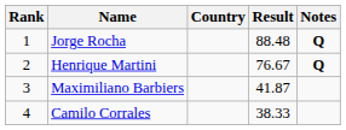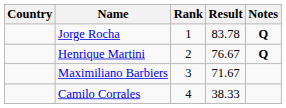 <table class="wikitable sortable" style="text-align:center;">
 <tr>
+<th>Country</th>
+<th>Name</th>
 <th>Rank</th>
-<th>Name</th>
-<th>Country</th>
 <th>Result</th>
 <th>Notes</th>
 </tr>
 <tr>
+<td align=left></td>
+<td align=left><a href='#'>Jorge Rocha</a></td>
 <td>1</td>
-<td align=left><a href='#'>Jorge Rocha</a></td>
-<td align=left></td>
-<td>88.48</td>
+<td>83.78</td>
 <td><strong>Q</strong></td>
 </tr>
 <tr>
+<td align=left></td>
+<td align=left><a href='#'>Henrique Martini</a></td>
 <td>2</td>
-<td align=left><a href='#'>Henrique Martini</a></td>
-<td align=left></td>
 <td>76.67</td>
 <td><strong>Q</strong></td>
 </tr>
 <tr>
+<td align=left></td>
+<td align=left><a href='#'>Maximiliano Barbiers</a></td>
 <td>3</td>
-<td align=left><a href='#'>Maximiliano Barbiers</a></td>
-<td align=left></td>
-<td>41.87</td>
+<td>71.67</td>
 <td></td>
 </tr>
 <tr>
+<td align=left></td>
+<td align=left><a href='#'>Camilo Corrales</a></td>
 <td>4</td>
-<td align=left><a href='#'>Camilo Corrales</a></td>
-<td align=left></td>
 <td>38.33</td>
 <td></td>
 </tr>
 </table>
